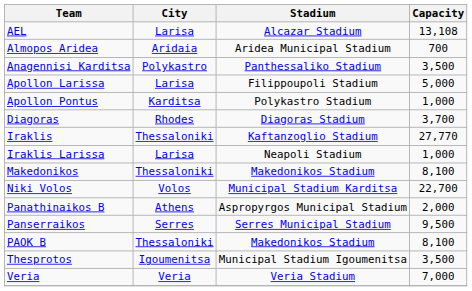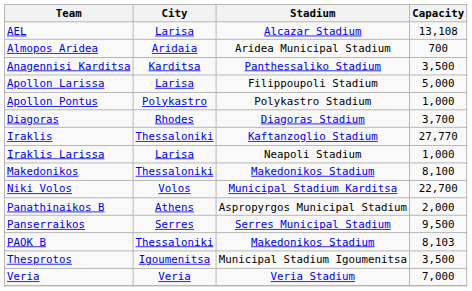 <table class="wikitable sortable" style="text-align:center;">
 <tr>
 <th>Team</th>
 <th>City</th>
 <th>Stadium</th>
 <th>Capacity</th>
 </tr>
 <tr>
 <td style="text-align:left;"><a href='#'>AEL</a></td>
 <td><a href='#'>Larisa</a></td>
 <td><a href='#'>Alcazar Stadium</a></td>
 <td align="center">13,108</td>
 </tr>
 <tr>
 <td style="text-align:left;"><a href='#'>Almopos Aridea</a></td>
 <td><a href='#'>Aridaia</a></td>
 <td>Aridea Municipal Stadium</td>
 <td align="center">700</td>
 </tr>
 <tr>
 <td style="text-align:left;"><a href='#'>Anagennisi Karditsa</a></td>
-<td><a href='#'>Polykastro</a></td>
+<td><a href='#'>Karditsa</a></td>
 <td><a href='#'>Panthessaliko Stadium</a></td>
 <td align="center">3,500</td>
 </tr>
 <tr>
 <td style="text-align:left;"><a href='#'>Apollon Larissa</a></td>
 <td><a href='#'>Larisa</a></td>
 <td>Filippoupoli Stadium</td>
 <td align="center">5,000</td>
 </tr>
 <tr>
 <td style="text-align:left;"><a href='#'>Apollon Pontus</a></td>
-<td><a href='#'>Karditsa</a></td>
+<td><a href='#'>Polykastro</a></td>
 <td>Polykastro Stadium</td>
 <td align="center">1,000</td>
 </tr>
 <tr>
 <td style="text-align:left;"><a href='#'>Diagoras</a></td>
 <td><a href='#'>Rhodes</a></td>
 <td><a href='#'>Diagoras Stadium</a></td>
 <td style="text-align:center;">3,700</td>
 </tr>
 <tr>
 <td style="text-align:left;"><a href='#'>Iraklis</a></td>
 <td><a href='#'>Thessaloniki</a></td>
 <td><a href='#'>Kaftanzoglio Stadium</a></td>
 <td align="center">27,770</td>
 </tr>
 <tr>
 <td style="text-align:left;"><a href='#'>Iraklis Larissa</a></td>
 <td><a href='#'>Larisa</a></td>
 <td>Neapoli Stadium</td>
 <td align="center">1,000 </td>
 </tr>
 <tr>
 <td style="text-align:left;"><a href='#'>Makedonikos</a></td>
 <td><a href='#'>Thessaloniki</a></td>
 <td><a href='#'>Makedonikos Stadium</a></td>
 <td align="center">8,100</td>
 </tr>
 <tr>
 <td style="text-align:left;"><a href='#'>Niki Volos</a></td>
 <td><a href='#'>Volos</a></td>
 <td><a href='#'>Municipal Stadium Karditsa</a></td>
 <td align="center">22,700</td>
 </tr>
 <tr>
 <td style="text-align:left;"><a href='#'>Panathinaikos B</a></td>
 <td><a href='#'>Athens</a></td>
 <td>Aspropyrgos Municipal Stadium</td>
 <td align="center">2,000</td>
 </tr>
 <tr>
 <td style="text-align:left;"><a href='#'>Panserraikos</a></td>
 <td><a href='#'>Serres</a></td>
 <td><a href='#'>Serres Municipal Stadium</a></td>
 <td align="center">9,500</td>
 </tr>
 <tr>
 <td style="text-align:left;"><a href='#'>PAOK B</a></td>
 <td><a href='#'>Thessaloniki</a></td>
 <td><a href='#'>Makedonikos Stadium</a></td>
-<td align="center">8,100</td>
+<td align="center">8,103</td>
 </tr>
 <tr>
 <td style="text-align:left;"><a href='#'>Thesprotos</a></td>
 <td><a href='#'>Igoumenitsa</a></td>
 <td>Municipal Stadium Igoumenitsa</td>
 <td align="center">3,500</td>
 </tr>
 <tr>
 <td style="text-align:left;"><a href='#'>Veria</a></td>
 <td><a href='#'>Veria</a></td>
 <td><a href='#'>Veria Stadium</a></td>
 <td align="center">7,000</td>
 </tr>
 <tr>
 </tr>
 </table>
